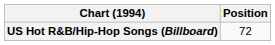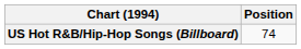 <table class="wikitable plainrowheaders" style="text-align:center">
 <tr>
 <th scope="col">Chart (1994)</th>
 <th scope="col">Position</th>
 </tr>
 <tr>
 <th scope="row">US Hot R&B/Hip-Hop Songs (<em>Billboard</em>)</th>
-<td>72</td>
+<td>74</td>
 </tr>
 </table>
